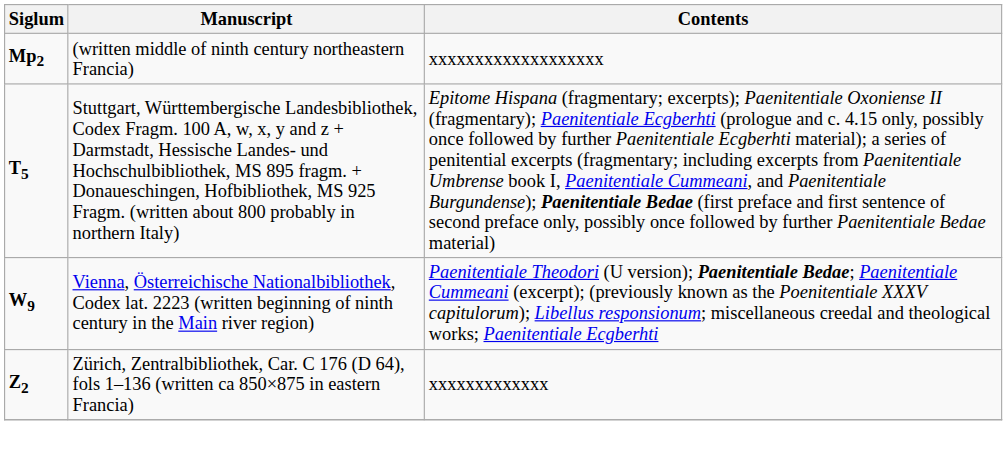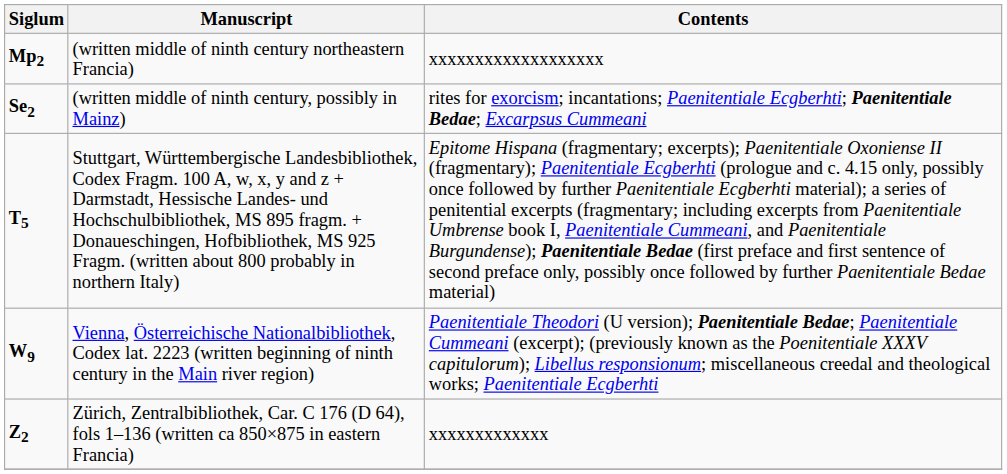 <table class="wikitable">
 <tr>
 <th>Siglum</th>
 <th>Manuscript</th>
 <th>Contents</th>
 </tr>
 <tr>
 <td><strong>Mp<sub>2</sub></strong></td>
 <td> (written middle of ninth century northeastern Francia)</td>
 <td>xxxxxxxxxxxxxxxxxxx</td>
+</tr>
+<tr>
+<td><strong>Se<sub>2</sub></strong></td>
+<td> (written middle of ninth century, possibly in <a href='#'>Mainz</a>)</td>
+<td>rites for <a href='#'>exorcism</a>; incantations; <em><a href='#'>Paenitentiale Ecgberhti</a></em>; <strong><em>Paenitentiale Bedae</em></strong>; <em><a href='#'>Excarpsus Cummeani</a></em></td>
 </tr>
 <tr>
 <td><strong>T<sub>5</sub></strong></td>
 <td>Stuttgart, Württembergische Landesbibliothek, Codex Fragm. 100 A, w, x, y and z + Darmstadt, Hessische Landes- und Hochschulbibliothek, MS 895 fragm. + Donaueschingen, Hofbibliothek, MS 925 Fragm. (written about 800 probably in northern Italy)</td>
 <td><em>Epitome Hispana</em> (fragmentary; excerpts); <em>Paenitentiale Oxoniense II</em> (fragmentary); <em><a href='#'>Paenitentiale Ecgberhti</a></em> (prologue and c. 4.15 only, possibly once followed by further <em>Paenitentiale Ecgberhti</em> material); a series of penitential excerpts (fragmentary; including excerpts from <em>Paenitentiale Umbrense</em> book I, <em><a href='#'>Paenitentiale Cummeani</a></em>, and <em>Paenitentiale Burgundense</em>); <strong><em>Paenitentiale Bedae</em></strong> (first preface and first sentence of second preface only, possibly once followed by further <em>Paenitentiale Bedae</em> material)</td>
 </tr>
 <tr>
 <td><strong>W<sub>9</sub></strong></td>
 <td><a href='#'>Vienna</a>, <a href='#'>Österreichische Nationalbibliothek</a>, Codex lat. 2223 (written beginning of ninth century in the <a href='#'>Main</a> river region)</td>
 <td><em><a href='#'>Paenitentiale Theodori</a></em> (U version); <strong><em>Paenitentiale Bedae</em></strong>; <em><a href='#'>Paenitentiale Cummeani</a></em> (excerpt);  (previously known as the <em>Poenitentiale XXXV capitulorum</em>); <em><a href='#'>Libellus responsionum</a></em>; miscellaneous creedal and theological works; <em><a href='#'>Paenitentiale Ecgberhti</a></em></td>
 </tr>
 <tr>
 <td><strong>Z<sub>2</sub></strong></td>
 <td>Zürich, Zentralbibliothek, Car. C 176 (D 64), fols 1–136 (written ca 850×875 in eastern Francia)</td>
 <td>xxxxxxxxxxxxx</td>
 </tr>
 <tr>
 </tr>
 </table>
